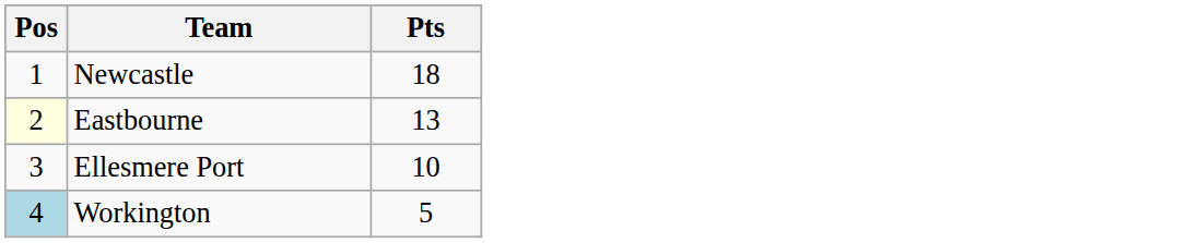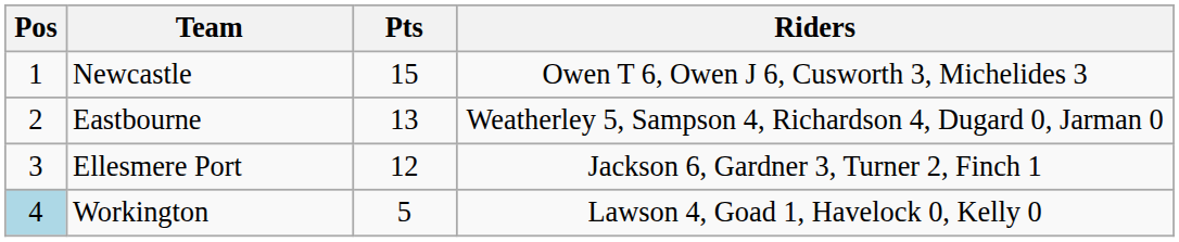 <table class=wikitable style="font-size:93%;">
 <tr>
 <th width=25px>Pos</th>
 <th width=150px>Team</th>
 <th width=50px>Pts</th>
+<th width=400px>Riders</th>
 </tr>
 <tr align=center>
 <td>1</td>
 <td align=left>Newcastle</td>
-<td>18</td>
+<td>15</td>
+<td>Owen T 6, Owen J 6, Cusworth 3, Michelides 3</td>
 </tr>
 <tr align=center>
-<td style="background: lightyellow;">2</td>
+<td>2</td>
 <td align=left>Eastbourne</td>
 <td>13</td>
+<td>Weatherley 5, Sampson 4, Richardson 4, Dugard 0, Jarman 0</td>
 </tr>
 <tr align=center>
 <td>3</td>
 <td align=left>Ellesmere Port</td>
-<td>10</td>
+<td>12</td>
+<td>Jackson 6, Gardner 3, Turner 2, Finch 1</td>
 </tr>
 <tr align=center>
 <td style="background: lightblue;">4</td>
 <td align=left>Workington</td>
 <td>5</td>
+<td>Lawson 4, Goad 1, Havelock 0, Kelly 0</td>
 </tr>
 </table>
